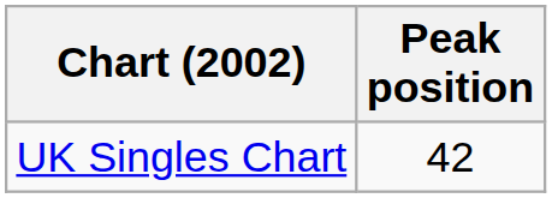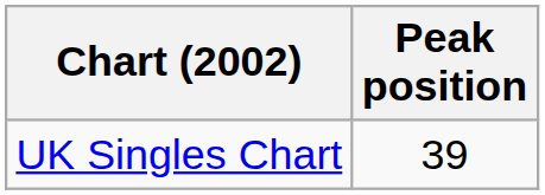 <table class="wikitable sortable">
 <tr>
 <th>Chart (2002)</th>
 <th>Peak<br>position</th>
 </tr>
 <tr>
 <td><a href='#'>UK Singles Chart</a></td>
-<td align="center">42</td>
+<td align="center">39</td>
 </tr>
 </table>
